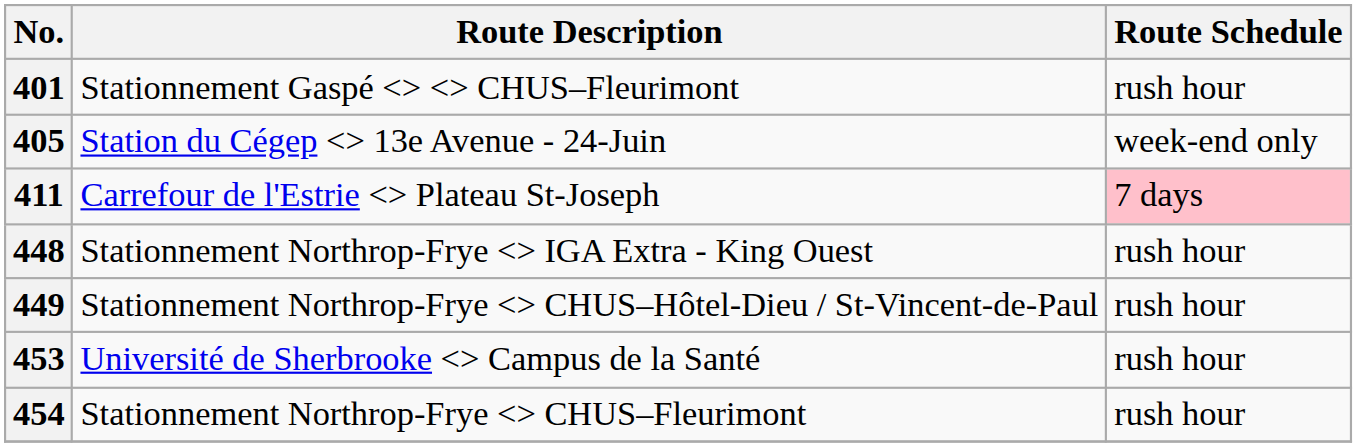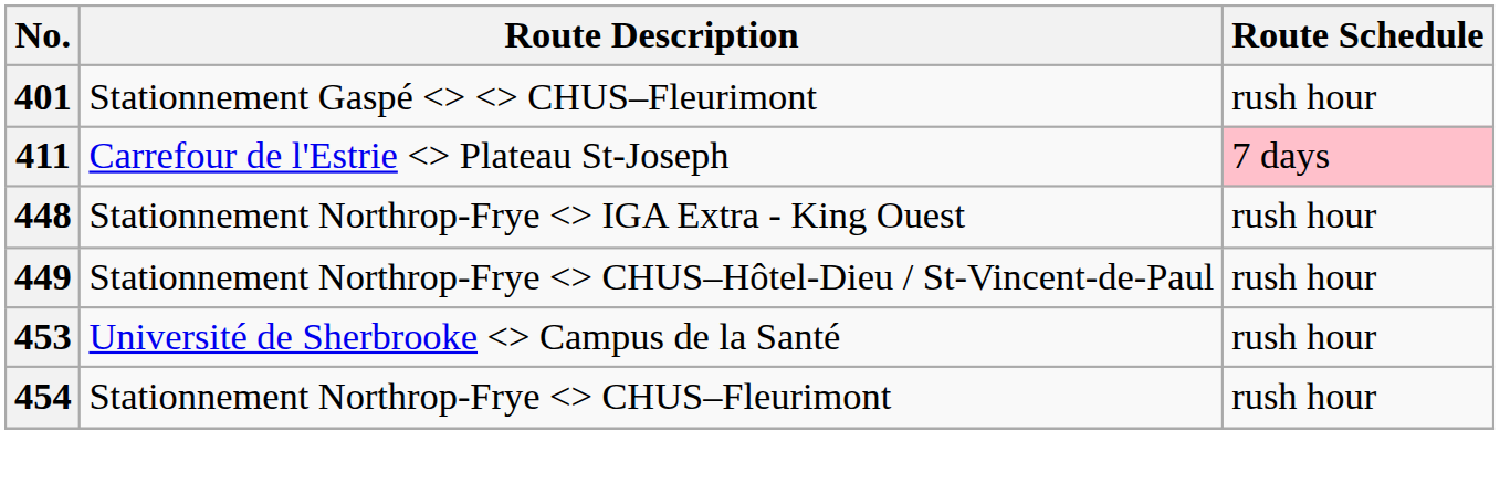 <table class="wikitable">
 <tr>
 <th>No.</th>
 <th>Route Description</th>
 <th>Route Schedule</th>
 </tr>
 <tr>
 <th>401</th>
 <td>Stationnement Gaspé <> <> CHUS–Fleurimont</td>
 <td>rush hour</td>
-</tr>
-<tr>
-<th>405</th>
-<td><a href='#'>Station du Cégep</a> <> 13e Avenue - 24-Juin</td>
-<td>week-end only</td>
 </tr>
 <tr>
 <th>411</th>
 <td><a href='#'>Carrefour de l'Estrie</a> <> Plateau St-Joseph</td>
 <td style="background: pink;">7 days</td>
 </tr>
 <tr>
 <th>448</th>
 <td>Stationnement Northrop-Frye <> IGA Extra - King Ouest</td>
 <td>rush hour</td>
 </tr>
 <tr>
 <th>449</th>
 <td>Stationnement Northrop-Frye <> CHUS–Hôtel-Dieu / St-Vincent-de-Paul</td>
 <td>rush hour</td>
 </tr>
 <tr>
 <th>453</th>
 <td><a href='#'>Université de Sherbrooke</a> <> Campus de la Santé</td>
 <td>rush hour</td>
 </tr>
 <tr>
 <th>454</th>
 <td>Stationnement Northrop-Frye <> CHUS–Fleurimont</td>
 <td>rush hour</td>
 </tr>
 <tr>
 </tr>
 </table>
